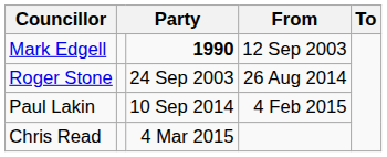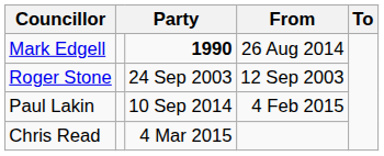 <table class=wikitable>
 <tr>
 <th>Councillor</th>
 <th colspan=2>Party</th>
 <th>From</th>
 <th>To</th>
 </tr>
 <tr>
 <td><a href='#'>Mark Edgell</a></td>
 <td></td>
 <td align=right><strong>1990</strong></td>
-<td align=right>12 Sep 2003</td>
+<td align=right>26 Aug 2014</td>
 </tr>
 <tr>
 <td><a href='#'>Roger Stone</a></td>
 <td></td>
 <td align=right>24 Sep 2003</td>
-<td align=right>26 Aug 2014</td>
+<td align=right>12 Sep 2003</td>
 </tr>
 <tr>
 <td>Paul Lakin</td>
 <td></td>
 <td align=right>10 Sep 2014</td>
 <td align=right>4 Feb 2015</td>
 </tr>
 <tr>
 <td>Chris Read</td>
 <td></td>
 <td align=right>4 Mar 2015</td>
 <td align=right></td>
 </tr>
 </table>
